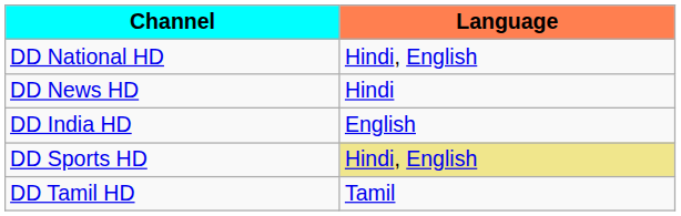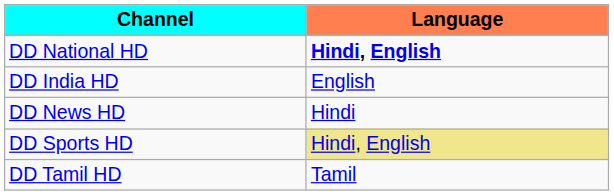 <table class="wikitable sortable" style="text-align:middle">
 <tr>
 <th style="width:180pt; background:Cyan;">Channel</th>
 <th style="width:180pt; background:Coral;">Language</th>
 </tr>
 <tr>
 <td><a href='#'>DD National HD</a></td>
-<td><a href='#'>Hindi</a>, <a href='#'>English</a></td>
+<td><strong><a href='#'>Hindi</a>, <a href='#'>English</a></strong></td>
+</tr>
+<tr>
+<td><a href='#'>DD India HD</a></td>
+<td><a href='#'>English</a></td>
 </tr>
 <tr>
 <td><a href='#'>DD News HD</a></td>
 <td><a href='#'>Hindi</a></td>
-</tr>
-<tr>
-<td><a href='#'>DD India HD</a></td>
-<td><a href='#'>English</a></td>
 </tr>
 <tr>
 <td><a href='#'>DD Sports HD</a></td>
 <td style="background: khaki;"><a href='#'>Hindi</a>, <a href='#'>English</a></td>
 </tr>
 <tr>
 <td><a href='#'>DD Tamil HD</a></td>
 <td><a href='#'>Tamil</a></td>
 </tr>
 </table>
